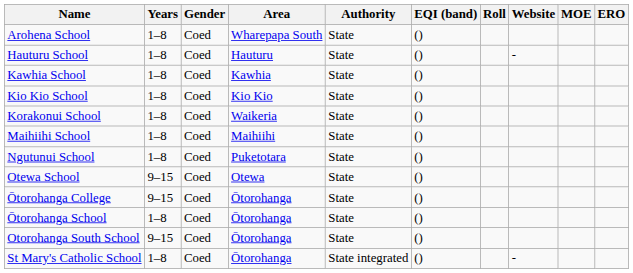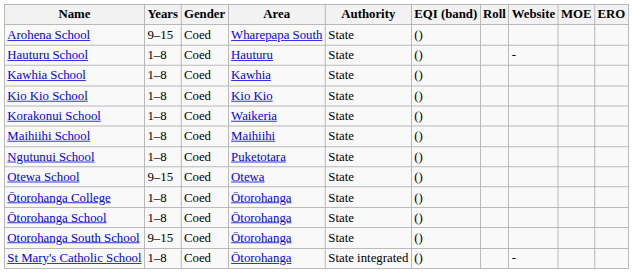 <table class="wikitable sortable">
 <tr>
 <th>Name</th>
 <th>Years</th>
 <th>Gender</th>
 <th>Area</th>
 <th>Authority</th>
 <th>EQI (band)</th>
 <th>Roll</th>
 <th>Website</th>
 <th>MOE</th>
 <th>ERO</th>
 </tr>
 <tr>
 <td><a href='#'>Arohena School</a></td>
-<td>1–8</td>
+<td>9–15</td>
 <td>Coed</td>
 <td><a href='#'>Wharepapa South</a></td>
 <td>State</td>
 <td> ()</td>
 <td></td>
 <td></td>
 <td></td>
 <td></td>
 </tr>
 <tr>
 <td><a href='#'>Hauturu School</a></td>
 <td>1–8</td>
 <td>Coed</td>
 <td><a href='#'>Hauturu</a></td>
 <td>State</td>
 <td> ()</td>
 <td></td>
 <td>-</td>
 <td></td>
 <td></td>
 </tr>
 <tr>
 <td><a href='#'>Kawhia School</a></td>
 <td>1–8</td>
 <td>Coed</td>
 <td><a href='#'>Kawhia</a></td>
 <td>State</td>
 <td> ()</td>
 <td></td>
 <td></td>
 <td></td>
 <td></td>
 </tr>
 <tr>
 <td><a href='#'>Kio Kio School</a></td>
 <td>1–8</td>
 <td>Coed</td>
 <td><a href='#'>Kio Kio</a></td>
 <td>State</td>
 <td> ()</td>
 <td></td>
 <td></td>
 <td></td>
 <td></td>
 </tr>
 <tr>
 <td><a href='#'>Korakonui School</a></td>
 <td>1–8</td>
 <td>Coed</td>
 <td><a href='#'>Waikeria</a></td>
 <td>State</td>
 <td> ()</td>
 <td></td>
 <td></td>
 <td></td>
 <td></td>
 </tr>
 <tr>
 <td><a href='#'>Maihiihi School</a></td>
 <td>1–8</td>
 <td>Coed</td>
 <td><a href='#'>Maihiihi</a></td>
 <td>State</td>
 <td> ()</td>
 <td></td>
 <td></td>
 <td></td>
 <td></td>
 </tr>
 <tr>
 <td><a href='#'>Ngutunui School</a></td>
 <td>1–8</td>
 <td>Coed</td>
 <td><a href='#'>Puketotara</a></td>
 <td>State</td>
 <td> ()</td>
 <td></td>
 <td></td>
 <td></td>
 <td></td>
 </tr>
 <tr>
 <td><a href='#'>Otewa School</a></td>
 <td>9–15</td>
 <td>Coed</td>
 <td><a href='#'>Otewa</a></td>
 <td>State</td>
 <td> ()</td>
 <td></td>
 <td></td>
 <td></td>
 <td></td>
 </tr>
 <tr>
 <td><a href='#'>Ōtorohanga College</a></td>
-<td>9–15</td>
+<td>1–8</td>
 <td>Coed</td>
 <td><a href='#'>Ōtorohanga</a></td>
 <td>State</td>
 <td> ()</td>
 <td></td>
 <td></td>
 <td></td>
 <td></td>
 </tr>
 <tr>
 <td><a href='#'>Ōtorohanga School</a></td>
 <td>1–8</td>
 <td>Coed</td>
 <td><a href='#'>Ōtorohanga</a></td>
 <td>State</td>
 <td> ()</td>
 <td></td>
 <td></td>
 <td></td>
 <td></td>
 </tr>
 <tr>
 <td><a href='#'>Otorohanga South School</a></td>
 <td>9–15</td>
 <td>Coed</td>
 <td><a href='#'>Ōtorohanga</a></td>
 <td>State</td>
 <td> ()</td>
 <td></td>
 <td></td>
 <td></td>
 <td></td>
 </tr>
 <tr>
 <td><a href='#'>St Mary's Catholic School</a></td>
 <td>1–8</td>
 <td>Coed</td>
 <td><a href='#'>Ōtorohanga</a></td>
 <td>State integrated</td>
 <td> ()</td>
 <td></td>
 <td>-</td>
 <td></td>
 <td></td>
 </tr>
 </table>
